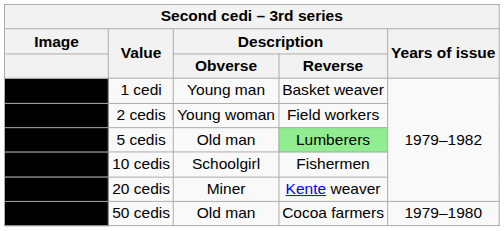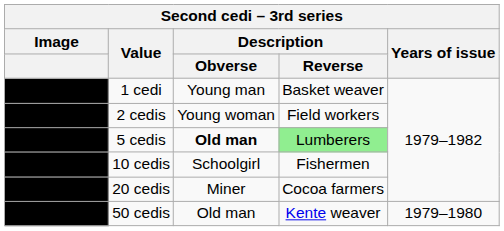 <table class="wikitable" style="font-size: 90% style="width:100%; text-align: center">
 <tr>
 <th colspan=7>Second cedi – 3rd series<br></th>
 </tr>
 <tr>
 <th rowspan=1>Image</th>
 <th rowspan=2>Value</th>
 <th colspan=2>Description</th>
 <th rowspan=2>Years of issue</th>
 </tr>
 <tr>
 <th></th>
 <th>Obverse</th>
 <th>Reverse</th>
 </tr>
 <tr>
 <td style="width:100px" align="center" bgcolor="#000000"></td>
 <td align="center">1 cedi</td>
 <td align="center">Young man</td>
 <td align="center">Basket weaver</td>
 <td align="center" rowspan=5>1979–1982</td>
 </tr>
 <tr>
 <td style="width:100px" align="center" bgcolor="#000000"></td>
 <td align="center">2 cedis</td>
 <td align="center">Young woman</td>
 <td align="center">Field workers</td>
 </tr>
 <tr>
 <td style="width:100px" align="center" bgcolor="#000000"></td>
 <td align="center">5 cedis</td>
-<td align="center">Old man</td>
+<td align="center"><strong>Old man</strong></td>
 <td align="center" style="background: lightgreen;">Lumberers</td>
 </tr>
 <tr>
 <td style="width:100px" align="center" bgcolor="#000000"></td>
 <td align="center">10 cedis</td>
 <td align="center">Schoolgirl</td>
 <td align="center">Fishermen</td>
 </tr>
 <tr>
 <td style="width:100px" align="center" bgcolor="#000000"></td>
 <td align="center">20 cedis</td>
 <td align="center">Miner</td>
-<td align="center"><a href='#'>Kente</a> weaver</td>
+<td align="center">Cocoa farmers</td>
 </tr>
 <tr>
 <td style="width:100px" align="center" bgcolor="#000000"></td>
 <td align="center">50 cedis<br></td>
 <td align="center">Old man</td>
-<td align="center">Cocoa farmers</td>
+<td align="center"><a href='#'>Kente</a> weaver</td>
 <td align="center">1979–1980</td>
 </tr>
 </table>
